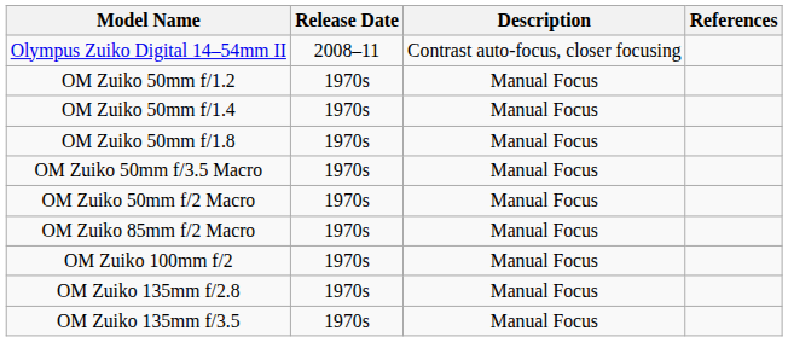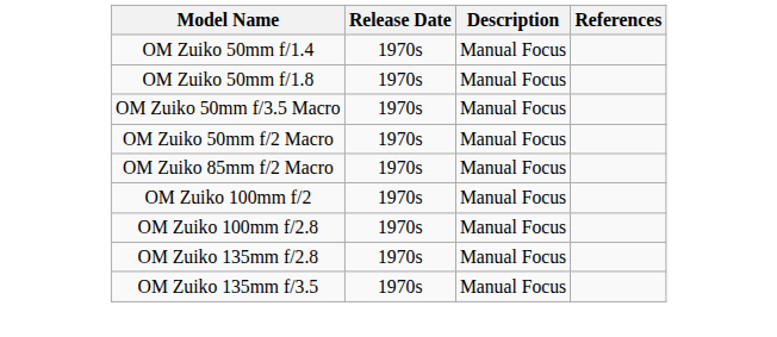 <table class="wikitable" style="margin:auto; text-align:center;">
 <tr>
 <th><strong>Model Name</strong></th>
 <th><strong>Release Date</strong></th>
 <th><strong>Description</strong></th>
 <th><strong>References</strong></th>
-</tr>
-<tr>
-<td><a href='#'>Olympus Zuiko Digital 14–54mm II</a></td>
-<td>2008–11</td>
-<td>Contrast auto-focus, closer focusing</td>
-<td></td>
-</tr>
-<tr>
-<td>OM Zuiko 50mm f/1.2</td>
-<td>1970s</td>
-<td>Manual Focus</td>
-<td></td>
 </tr>
 <tr>
 <td>OM Zuiko 50mm f/1.4</td>
 <td>1970s</td>
 <td>Manual Focus</td>
 <td></td>
 </tr>
 <tr>
 <td>OM Zuiko 50mm f/1.8</td>
 <td>1970s</td>
 <td>Manual Focus</td>
 <td></td>
 </tr>
 <tr>
 <td>OM Zuiko 50mm f/3.5 Macro</td>
 <td>1970s</td>
 <td>Manual Focus</td>
 <td></td>
 </tr>
 <tr>
 <td>OM Zuiko 50mm f/2 Macro</td>
 <td>1970s</td>
 <td>Manual Focus</td>
 <td></td>
 </tr>
 <tr>
 <td>OM Zuiko 85mm f/2 Macro</td>
 <td>1970s</td>
 <td>Manual Focus</td>
 <td></td>
 </tr>
 <tr>
 <td>OM Zuiko 100mm f/2</td>
 <td>1970s</td>
 <td>Manual Focus</td>
 <td></td>
 </tr>
 <tr>
+<td>OM Zuiko 100mm f/2.8</td>
+<td>1970s</td>
+<td>Manual Focus</td>
+<td></td>
+</tr>
+<tr>
 <td>OM Zuiko 135mm f/2.8</td>
 <td>1970s</td>
 <td>Manual Focus</td>
 <td></td>
 </tr>
 <tr>
 <td>OM Zuiko 135mm f/3.5</td>
 <td>1970s</td>
 <td>Manual Focus</td>
 <td></td>
 </tr>
 </table>
